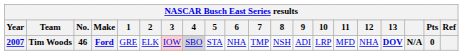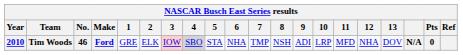 <table class="wikitable" style="text-align:center; font-size:75%">
 <tr>
 <th colspan=20><a href='#'>NASCAR Busch East Series</a> results</th>
 </tr>
 <tr>
 <th>Year</th>
 <th>Team</th>
 <th>No.</th>
 <th>Make</th>
 <th>1</th>
 <th>2</th>
 <th>3</th>
 <th>4</th>
 <th>5</th>
 <th>6</th>
 <th>7</th>
 <th>8</th>
 <th>9</th>
 <th>10</th>
 <th>11</th>
 <th>12</th>
 <th>13</th>
 <th></th>
 <th>Pts</th>
 <th>Ref</th>
 </tr>
 <tr>
-<th><a href='#'>2007</a></th>
+<th><a href='#'>2010</a></th>
 <th>Tim Woods</th>
 <th>46</th>
 <th><a href='#'>Ford</a></th>
 <td><a href='#'>GRE</a></td>
 <td><a href='#'>ELK</a></td>
 <td style="background:#FFCFCF;"><a href='#'>IOW</a><br></td>
 <td style="background: lightgrey;"><a href='#'>SBO</a></td>
 <td><a href='#'>STA</a></td>
 <td><a href='#'>NHA</a></td>
 <td><a href='#'>TMP</a></td>
 <td><a href='#'>NSH</a></td>
 <td><a href='#'>ADI</a></td>
 <td><a href='#'>LRP</a></td>
 <td><a href='#'>MFD</a></td>
 <td><a href='#'>NHA</a></td>
-<td><strong><a href='#'>DOV</a></strong></td>
+<td><a href='#'>DOV</a></td>
 <th>N/A</th>
 <th>0</th>
 <th></th>
 </tr>
 </table>
